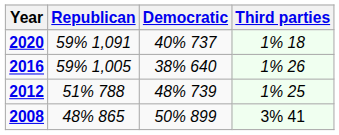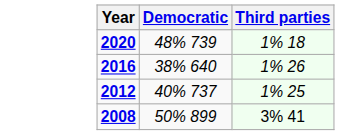 <table class="wikitable" style="float:right; font-size:95%;">
 <tr bgcolor=lightgrey>
 <th>Year</th>
-<th><a href='#'>Republican</a></th>
 <th><a href='#'>Democratic</a></th>
 <th><a href='#'>Third parties</a></th>
 </tr>
 <tr>
 <td><strong><a href='#'>2020</a></strong></td>
-<td style="text-align:center;" ><em>59%</em> <em>1,091</em></td>
-<td style="text-align:center;" ><em>40%</em> <em>737</em></td>
+<td style="text-align:center;" ><em>48%</em> <em>739</em></td>
 <td style="text-align:center; background:honeyDew;"><em>1%</em> <em>18</em></td>
 </tr>
 <tr>
 <td><strong><a href='#'>2016</a></strong></td>
-<td style="text-align:center;" ><em>59%</em> <em>1,005</em></td>
 <td style="text-align:center;" ><em>38%</em> <em>640</em></td>
 <td style="text-align:center; background:honeyDew;"><em>1%</em> <em>26</em></td>
 </tr>
 <tr>
 <td><strong><a href='#'>2012</a></strong></td>
-<td style="text-align:center;" ><em>51%</em> <em>788</em></td>
-<td style="text-align:center;" ><em>48%</em> <em>739</em></td>
+<td style="text-align:center;" ><em>40%</em> <em>737</em></td>
 <td style="text-align:center; background:honeyDew;"><em>1%</em> <em>25</em></td>
 </tr>
 <tr>
 <td><strong><a href='#'>2008</a></strong></td>
-<td style="text-align:center;" ><em>48%</em> <em>865</em></td>
 <td style="text-align:center;" ><em>50%</em> <em>899</em></td>
 <td style="text-align:center; background:honeyDew;">3% 41</td>
 </tr>
 </table>
